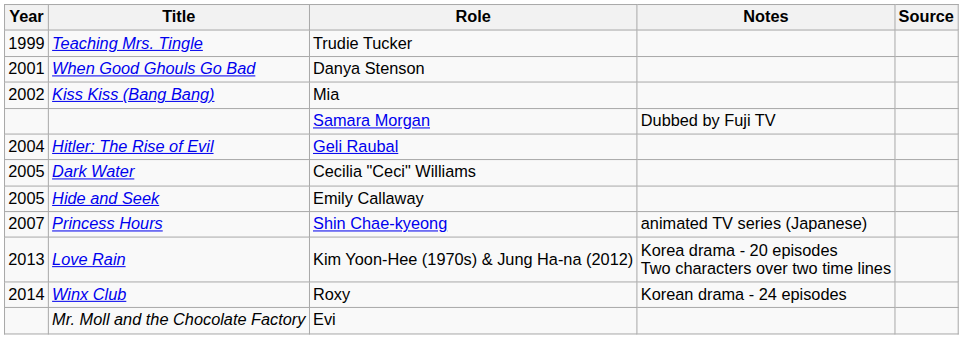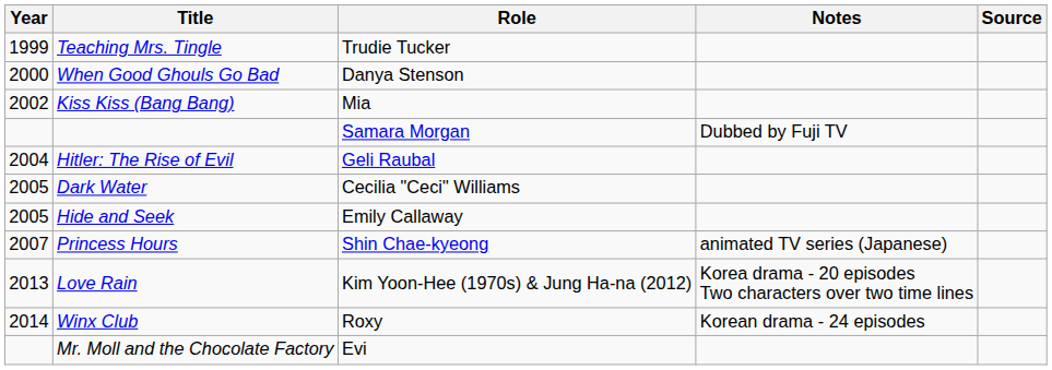 <table class="wikitable sortable plainrowheaders">
 <tr>
 <th>Year </th>
 <th>Title</th>
 <th>Role </th>
 <th class="unsortable">Notes </th>
 <th class="unsortable">Source</th>
 </tr>
 <tr>
 <td>1999</td>
 <td><em><a href='#'>Teaching Mrs. Tingle</a></em></td>
 <td>Trudie Tucker</td>
 <td></td>
 <td></td>
 </tr>
 <tr>
-<td>2001</td>
+<td>2000</td>
 <td><em><a href='#'>When Good Ghouls Go Bad</a></em></td>
 <td>Danya Stenson</td>
 <td></td>
 <td></td>
 </tr>
 <tr>
 <td>2002</td>
 <td><em><a href='#'>Kiss Kiss (Bang Bang)</a></em></td>
 <td>Mia</td>
 <td></td>
 <td></td>
 </tr>
 <tr>
 <td> </td>
 <td><em></em></td>
 <td><a href='#'>Samara Morgan</a></td>
 <td>Dubbed by Fuji TV</td>
 <td></td>
 </tr>
 <tr>
 <td>2004</td>
 <td><em><a href='#'>Hitler: The Rise of Evil</a></em></td>
 <td><a href='#'>Geli Raubal</a></td>
 <td></td>
 <td></td>
 </tr>
 <tr>
 <td>2005</td>
 <td><em><a href='#'>Dark Water</a></em></td>
 <td>Cecilia "Ceci" Williams</td>
 <td></td>
 <td></td>
 </tr>
 <tr>
 <td>2005</td>
 <td><em><a href='#'>Hide and Seek</a></em></td>
 <td>Emily Callaway</td>
 <td></td>
 <td></td>
 </tr>
 <tr>
 <td>2007</td>
 <td><em><a href='#'>Princess Hours</a></em></td>
 <td><a href='#'>Shin Chae-kyeong</a></td>
 <td>animated TV series (Japanese)</td>
 <td></td>
 </tr>
 <tr>
 <td>2013</td>
 <td><em><a href='#'>Love Rain</a></em></td>
 <td>Kim Yoon-Hee (1970s) & Jung Ha-na (2012)</td>
 <td>Korea drama - 20 episodes <br>Two characters over two time lines</td>
 <td></td>
 </tr>
 <tr>
 <td>2014</td>
 <td><em><a href='#'>Winx Club</a></em></td>
 <td>Roxy</td>
 <td>Korean drama - 24 episodes</td>
 <td></td>
 </tr>
 <tr>
 <td></td>
 <td><em>Mr. Moll and the Chocolate Factory</em></td>
 <td>Evi</td>
 <td></td>
 <td></td>
 </tr>
 </table>
